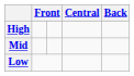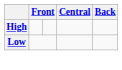 <table class="wikitable" style="text-align:center">
 <tr>
 <th></th>
 <th colspan="2"><a href='#'>Front</a></th>
 <th><a href='#'>Central</a></th>
 <th><a href='#'>Back</a></th>
 </tr>
 <tr>
 <th><a href='#'>High</a></th>
 <td></td>
 <td></td>
 <td></td>
 <td></td>
 </tr>
 <tr>
-<th><a href='#'>Mid</a></th>
-<td></td>
-<td></td>
-<td></td>
-<td></td>
-</tr>
-<tr>
 <th><a href='#'>Low</a></th>
 <td colspan="2"></td>
 <td></td>
 <td></td>
 </tr>
 </table>
